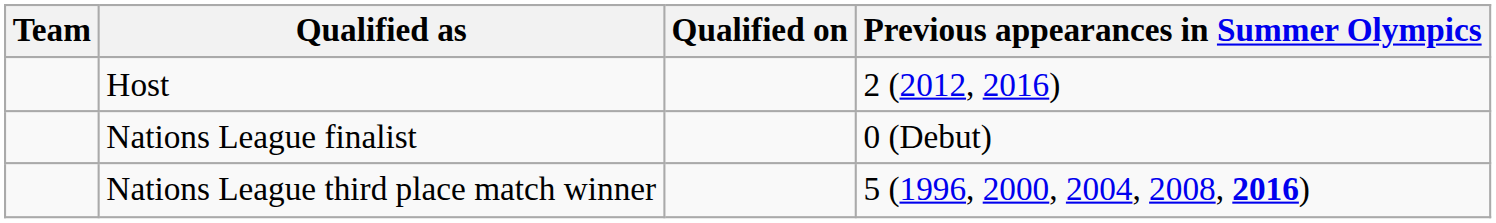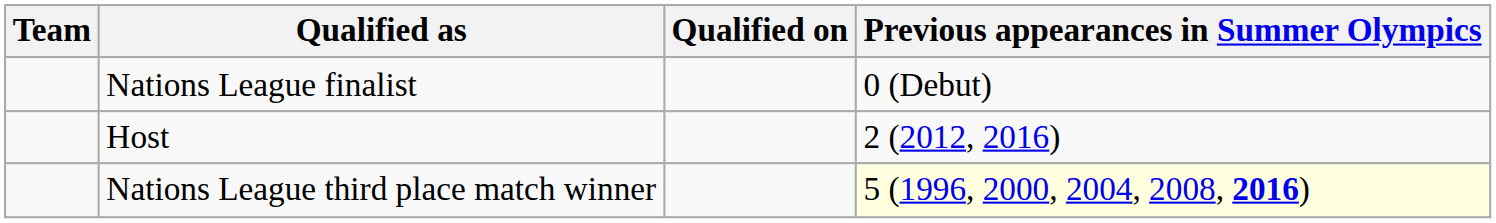 <table class="wikitable sortable">
 <tr>
 <th>Team</th>
 <th>Qualified as</th>
 <th>Qualified on</th>
 <th data-sort-type="number">Previous appearances in <a href='#'>Summer Olympics</a></th>
 </tr>
 <tr>
 <td></td>
+<td>Nations League finalist</td>
+<td></td>
+<td>0 (Debut)</td>
+</tr>
+<tr>
+<td></td>
 <td>Host</td>
 <td></td>
 <td>2 (<a href='#'>2012</a>, <a href='#'>2016</a>)</td>
 </tr>
 <tr>
 <td></td>
-<td>Nations League finalist</td>
-<td></td>
-<td>0 (Debut)</td>
-</tr>
-<tr>
-<td></td>
 <td>Nations League third place match winner</td>
 <td></td>
-<td>5 (<a href='#'>1996</a>, <a href='#'>2000</a>, <a href='#'>2004</a>, <a href='#'>2008</a>, <strong><a href='#'>2016</a></strong>)</td>
+<td style="background: lightyellow;">5 (<a href='#'>1996</a>, <a href='#'>2000</a>, <a href='#'>2004</a>, <a href='#'>2008</a>, <strong><a href='#'>2016</a></strong>)</td>
 </tr>
 </table>
